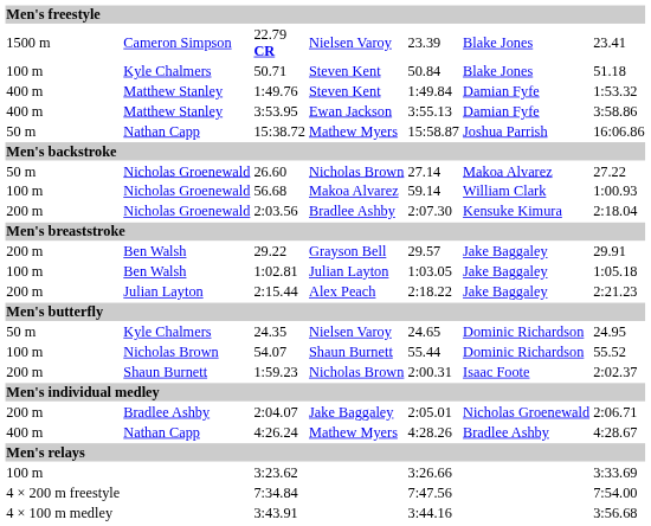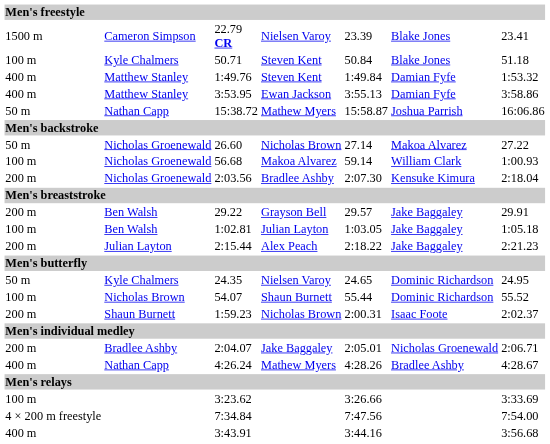 <table>
 <tr bgcolor="#cccccc">
 <td colspan=7><strong>Men's freestyle</strong></td>
 </tr>
 <tr>
 <td>1500 m</td>
 <td><a href='#'>Cameron Simpson</a> <br> </td>
 <td>22.79 <br><strong><a href='#'>CR</a></strong></td>
 <td><a href='#'>Nielsen Varoy</a> <br> </td>
 <td>23.39</td>
 <td><a href='#'>Blake Jones</a> <br> </td>
 <td>23.41</td>
 </tr>
 <tr>
 <td>100 m</td>
 <td><a href='#'>Kyle Chalmers</a> <br> </td>
 <td>50.71</td>
 <td><a href='#'>Steven Kent</a> <br> </td>
 <td>50.84</td>
 <td><a href='#'>Blake Jones</a> <br> </td>
 <td>51.18</td>
 </tr>
 <tr>
 <td>400 m</td>
 <td><a href='#'>Matthew Stanley</a> <br> </td>
 <td>1:49.76</td>
 <td><a href='#'>Steven Kent</a> <br> </td>
 <td>1:49.84</td>
 <td><a href='#'>Damian Fyfe</a> <br> </td>
 <td>1:53.32</td>
 </tr>
 <tr>
 <td>400 m</td>
 <td><a href='#'>Matthew Stanley</a> <br> </td>
 <td>3:53.95</td>
 <td><a href='#'>Ewan Jackson</a> <br> </td>
 <td>3:55.13</td>
 <td><a href='#'>Damian Fyfe</a> <br> </td>
 <td>3:58.86</td>
 </tr>
 <tr>
 <td>50 m</td>
 <td><a href='#'>Nathan Capp</a> <br> </td>
 <td>15:38.72</td>
 <td><a href='#'>Mathew Myers</a> <br> </td>
 <td>15:58.87</td>
 <td><a href='#'>Joshua Parrish</a> <br> </td>
 <td>16:06.86</td>
 </tr>
 <tr bgcolor="#cccccc">
 <td colspan=7><strong>Men's backstroke</strong></td>
 </tr>
 <tr>
 <td>50 m</td>
 <td><a href='#'>Nicholas Groenewald</a> <br> </td>
 <td>26.60</td>
 <td><a href='#'>Nicholas Brown</a> <br> </td>
 <td>27.14</td>
 <td><a href='#'>Makoa Alvarez</a> <br> </td>
 <td>27.22</td>
 </tr>
 <tr>
 <td>100 m</td>
 <td><a href='#'>Nicholas Groenewald</a> <br> </td>
 <td>56.68</td>
 <td><a href='#'>Makoa Alvarez</a> <br> </td>
 <td>59.14</td>
 <td><a href='#'>William Clark</a> <br> </td>
 <td>1:00.93</td>
 </tr>
 <tr>
 <td>200 m</td>
 <td><a href='#'>Nicholas Groenewald</a> <br> </td>
 <td>2:03.56</td>
 <td><a href='#'>Bradlee Ashby</a> <br> </td>
 <td>2:07.30</td>
 <td><a href='#'>Kensuke Kimura</a> <br> </td>
 <td>2:18.04</td>
 </tr>
 <tr bgcolor="#cccccc">
 <td colspan=7><strong>Men's breaststroke</strong></td>
 </tr>
 <tr>
 <td>200 m</td>
 <td><a href='#'>Ben Walsh</a> <br> </td>
 <td>29.22</td>
 <td><a href='#'>Grayson Bell</a> <br> </td>
 <td>29.57</td>
 <td><a href='#'>Jake Baggaley</a> <br> </td>
 <td>29.91</td>
 </tr>
 <tr>
 <td>100 m</td>
 <td><a href='#'>Ben Walsh</a> <br> </td>
 <td>1:02.81</td>
 <td><a href='#'>Julian Layton</a> <br> </td>
 <td>1:03.05</td>
 <td><a href='#'>Jake Baggaley</a> <br> </td>
 <td>1:05.18</td>
 </tr>
 <tr>
 <td>200 m</td>
 <td><a href='#'>Julian Layton</a> <br> </td>
 <td>2:15.44</td>
 <td><a href='#'>Alex Peach</a> <br> </td>
 <td>2:18.22</td>
 <td><a href='#'>Jake Baggaley</a> <br> </td>
 <td>2:21.23</td>
 </tr>
 <tr bgcolor="#cccccc">
 <td colspan=7><strong>Men's butterfly</strong></td>
 </tr>
 <tr>
 <td>50 m</td>
 <td><a href='#'>Kyle Chalmers</a> <br> </td>
 <td>24.35</td>
 <td><a href='#'>Nielsen Varoy</a> <br> </td>
 <td>24.65</td>
 <td><a href='#'>Dominic Richardson</a> <br> </td>
 <td>24.95</td>
 </tr>
 <tr>
 <td>100 m</td>
 <td><a href='#'>Nicholas Brown</a> <br> </td>
 <td>54.07</td>
 <td><a href='#'>Shaun Burnett</a> <br> </td>
 <td>55.44</td>
 <td><a href='#'>Dominic Richardson</a> <br> </td>
 <td>55.52</td>
 </tr>
 <tr>
 <td>200 m</td>
 <td><a href='#'>Shaun Burnett</a> <br> </td>
 <td>1:59.23</td>
 <td><a href='#'>Nicholas Brown</a> <br> </td>
 <td>2:00.31</td>
 <td><a href='#'>Isaac Foote</a> <br> </td>
 <td>2:02.37</td>
 </tr>
 <tr bgcolor="#cccccc">
 <td colspan=7><strong>Men's individual medley</strong></td>
 </tr>
 <tr>
 <td>200 m</td>
 <td><a href='#'>Bradlee Ashby</a> <br> </td>
 <td>2:04.07</td>
 <td><a href='#'>Jake Baggaley</a> <br> </td>
 <td>2:05.01</td>
 <td><a href='#'>Nicholas Groenewald</a> <br> </td>
 <td>2:06.71</td>
 </tr>
 <tr>
 <td>400 m</td>
 <td><a href='#'>Nathan Capp</a> <br> </td>
 <td>4:26.24</td>
 <td><a href='#'>Mathew Myers</a> <br> </td>
 <td>4:28.26</td>
 <td><a href='#'>Bradlee Ashby</a> <br> </td>
 <td>4:28.67</td>
 </tr>
 <tr bgcolor="#cccccc">
 <td colspan=7><strong>Men's relays</strong></td>
 </tr>
 <tr>
 <td>100 m</td>
 <td></td>
 <td>3:23.62</td>
 <td></td>
 <td>3:26.66</td>
 <td></td>
 <td>3:33.69</td>
 </tr>
 <tr>
 <td>4 × 200 m freestyle</td>
 <td></td>
 <td>7:34.84</td>
 <td></td>
 <td>7:47.56</td>
 <td></td>
 <td>7:54.00</td>
 </tr>
 <tr>
-<td>4 × 100 m medley</td>
+<td>400 m</td>
 <td></td>
 <td>3:43.91</td>
 <td></td>
 <td>3:44.16</td>
 <td></td>
 <td>3:56.68</td>
 </tr>
 </table>
